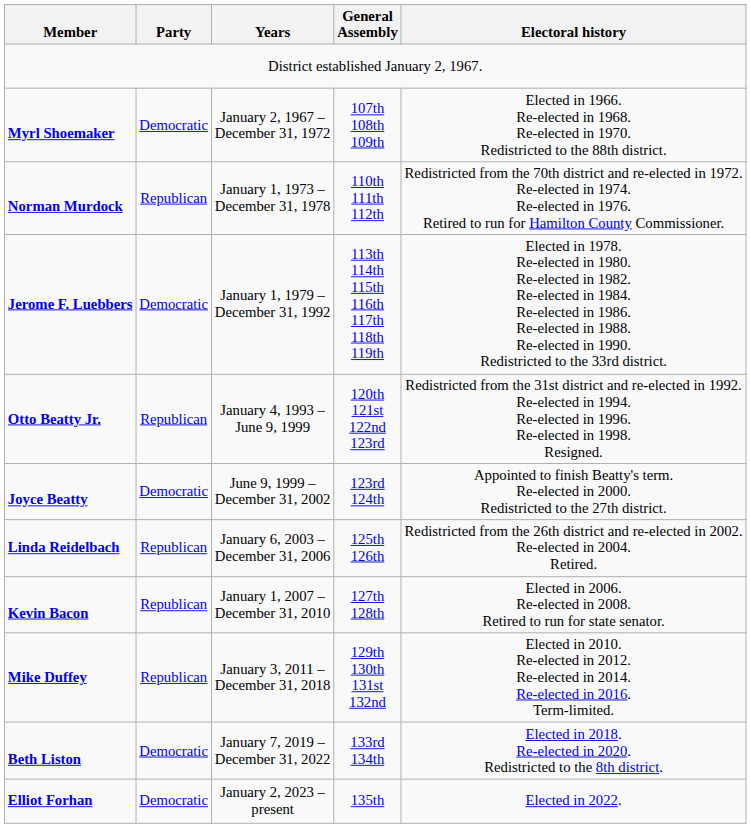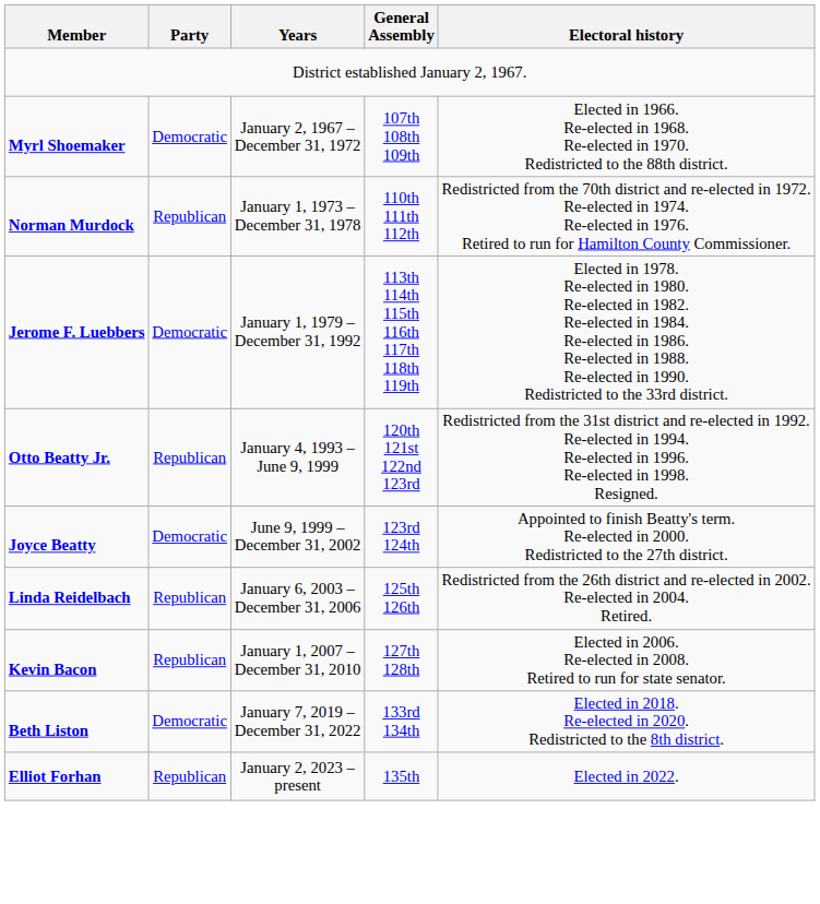 <table class=wikitable style="text-align:center">
 <tr valign=bottom>
 <th>Member</th>
 <th>Party</th>
 <th>Years</th>
 <th>General<br>Assembly</th>
 <th>Electoral history</th>
 </tr>
 <tr style="height:3em">
 <td colspan=5>District established January 2, 1967.</td>
 </tr>
 <tr style="height:3em">
 <td align=left><br><strong><a href='#'>Myrl Shoemaker</a></strong><br></td>
 <td><a href='#'>Democratic</a></td>
 <td>January 2, 1967 –<br>December 31, 1972</td>
 <td><a href='#'>107th</a><br><a href='#'>108th</a><br><a href='#'>109th</a></td>
 <td>Elected in 1966.<br>Re-elected in 1968.<br>Re-elected in 1970.<br>Redistricted to the 88th district.</td>
 </tr>
 <tr style="height:3em">
 <td align=left><br><strong><a href='#'>Norman Murdock</a></strong><br></td>
 <td><a href='#'>Republican</a></td>
 <td>January 1, 1973 –<br>December 31, 1978</td>
 <td><a href='#'>110th</a><br><a href='#'>111th</a><br><a href='#'>112th</a></td>
 <td>Redistricted from the 70th district and re-elected in 1972.<br>Re-elected in 1974.<br>Re-elected in 1976.<br>Retired to run for <a href='#'>Hamilton County</a> Commissioner.</td>
 </tr>
 <tr style="height:3em">
 <td align=left><strong><a href='#'>Jerome F. Luebbers</a></strong><br></td>
 <td><a href='#'>Democratic</a></td>
 <td>January 1, 1979 –<br>December 31, 1992</td>
 <td><a href='#'>113th</a><br><a href='#'>114th</a><br><a href='#'>115th</a><br><a href='#'>116th</a><br><a href='#'>117th</a><br><a href='#'>118th</a><br><a href='#'>119th</a></td>
 <td>Elected in 1978.<br>Re-elected in 1980.<br>Re-elected in 1982.<br>Re-elected in 1984.<br>Re-elected in 1986.<br>Re-elected in 1988.<br>Re-elected in 1990.<br>Redistricted to the 33rd district.</td>
 </tr>
 <tr style="height:3em">
 <td align=left><strong><a href='#'>Otto Beatty Jr.</a></strong><br></td>
 <td><a href='#'>Republican</a></td>
 <td>January 4, 1993 –<br>June 9, 1999</td>
 <td><a href='#'>120th</a><br><a href='#'>121st</a><br><a href='#'>122nd</a><br><a href='#'>123rd</a></td>
 <td>Redistricted from the 31st district and re-elected in 1992.<br>Re-elected in 1994.<br>Re-elected in 1996.<br>Re-elected in 1998.<br>Resigned.</td>
 </tr>
 <tr style="height:3em">
 <td align=left><br><strong><a href='#'>Joyce Beatty</a></strong><br></td>
 <td><a href='#'>Democratic</a></td>
 <td>June 9, 1999 –<br>December 31, 2002</td>
 <td><a href='#'>123rd</a><br><a href='#'>124th</a></td>
 <td>Appointed to finish Beatty's term.<br>Re-elected in 2000.<br>Redistricted to the 27th district.</td>
 </tr>
 <tr style="height:3em">
 <td align=left><strong><a href='#'>Linda Reidelbach</a></strong><br></td>
 <td><a href='#'>Republican</a></td>
 <td>January 6, 2003 –<br>December 31, 2006</td>
 <td><a href='#'>125th</a><br><a href='#'>126th</a></td>
 <td>Redistricted from the 26th district and re-elected in 2002.<br>Re-elected in 2004.<br>Retired.</td>
 </tr>
 <tr style="height:3em">
 <td align=left><br><strong><a href='#'>Kevin Bacon</a></strong><br></td>
 <td><a href='#'>Republican</a></td>
 <td>January 1, 2007 –<br>December 31, 2010</td>
 <td><a href='#'>127th</a><br><a href='#'>128th</a></td>
 <td>Elected in 2006.<br>Re-elected in 2008.<br>Retired to run for state senator.</td>
 </tr>
 <tr style="height:3em">
-<td align=left><strong><a href='#'>Mike Duffey</a></strong><br></td>
-<td><a href='#'>Republican</a></td>
-<td>January 3, 2011 –<br>December 31, 2018</td>
-<td><a href='#'>129th</a><br><a href='#'>130th</a><br><a href='#'>131st</a><br><a href='#'>132nd</a></td>
-<td>Elected in 2010.<br>Re-elected in 2012.<br>Re-elected in 2014.<br><a href='#'>Re-elected in 2016</a>.<br>Term-limited.</td>
-</tr>
-<tr style="height:3em">
 <td align=left><br><strong><a href='#'>Beth Liston</a></strong><br></td>
 <td><a href='#'>Democratic</a></td>
 <td>January 7, 2019 –<br>December 31, 2022</td>
 <td><a href='#'>133rd</a><br><a href='#'>134th</a></td>
 <td><a href='#'>Elected in 2018</a>.<br><a href='#'>Re-elected in 2020</a>.<br>Redistricted to the <a href='#'>8th district</a>.</td>
 </tr>
 <tr style="height:3em">
 <td align=left><strong><a href='#'>Elliot Forhan</a></strong><br></td>
-<td><a href='#'>Democratic</a></td>
+<td><a href='#'>Republican</a></td>
 <td>January 2, 2023 –<br>present</td>
 <td><a href='#'>135th</a></td>
 <td><a href='#'>Elected in 2022</a>.</td>
 </tr>
 </table>
